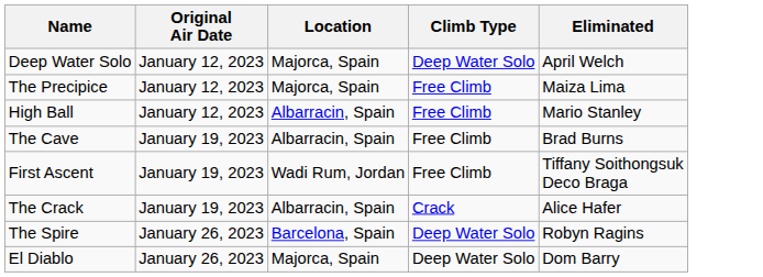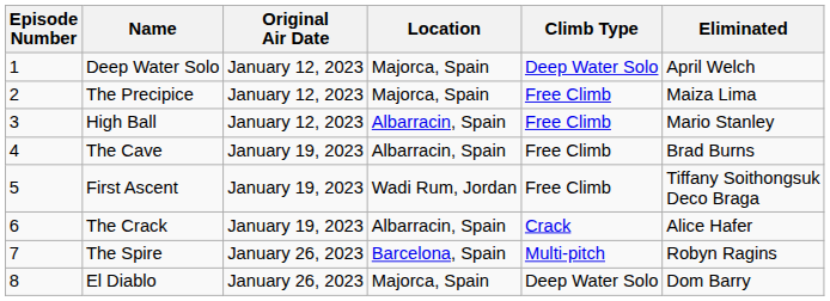 <table class="wikitable">
 <tr>
+<th>Episode <br> Number</th>
 <th>Name</th>
 <th>Original <br> Air Date</th>
 <th>Location</th>
 <th>Climb Type</th>
 <th>Eliminated</th>
 </tr>
 <tr>
+<td>1</td>
 <td>Deep Water Solo</td>
 <td>January 12, 2023</td>
 <td>Majorca, Spain</td>
 <td><a href='#'>Deep Water Solo</a></td>
 <td>April Welch</td>
 </tr>
 <tr>
+<td>2</td>
 <td>The Precipice</td>
 <td>January 12, 2023</td>
 <td>Majorca, Spain</td>
 <td><a href='#'>Free Climb</a></td>
 <td>Maiza Lima</td>
 </tr>
 <tr>
+<td>3</td>
 <td>High Ball</td>
 <td>January 12, 2023</td>
 <td><a href='#'>Albarracin</a>, Spain</td>
 <td><a href='#'>Free Climb</a></td>
 <td>Mario Stanley</td>
 </tr>
 <tr>
+<td>4</td>
 <td>The Cave</td>
 <td>January 19, 2023</td>
 <td>Albarracin, Spain</td>
 <td>Free Climb</td>
 <td>Brad Burns</td>
 </tr>
 <tr>
+<td>5</td>
 <td>First Ascent</td>
 <td>January 19, 2023</td>
 <td>Wadi Rum, Jordan</td>
 <td>Free Climb</td>
 <td>Tiffany Soithongsuk <br> Deco Braga</td>
 </tr>
 <tr>
+<td>6</td>
 <td>The Crack</td>
 <td>January 19, 2023</td>
 <td>Albarracin, Spain</td>
 <td><a href='#'>Crack</a></td>
 <td>Alice Hafer</td>
 </tr>
 <tr>
+<td>7</td>
 <td>The Spire</td>
 <td>January 26, 2023</td>
 <td><a href='#'>Barcelona</a>, Spain</td>
-<td><a href='#'>Deep Water Solo</a></td>
+<td><a href='#'>Multi-pitch</a></td>
 <td>Robyn Ragins</td>
 </tr>
 <tr>
+<td>8</td>
 <td>El Diablo</td>
 <td>January 26, 2023</td>
 <td>Majorca, Spain</td>
 <td>Deep Water Solo</td>
 <td>Dom Barry</td>
 </tr>
 </table>
